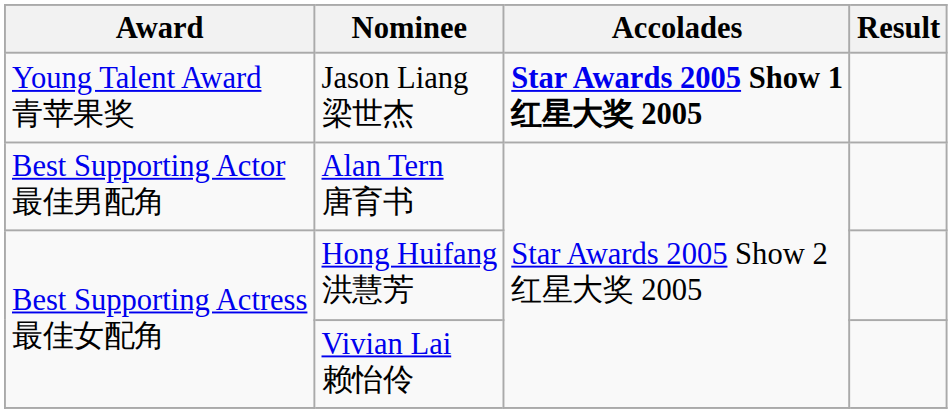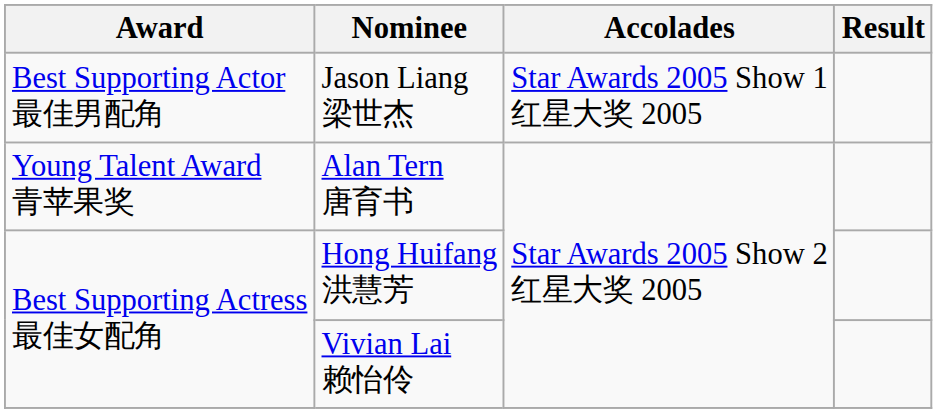 <table class="wikitable">
 <tr>
 <th>Award</th>
 <th>Nominee</th>
 <th>Accolades</th>
 <th>Result</th>
 </tr>
 <tr>
-<td><a href='#'>Young Talent Award</a> <br> 青苹果奖</td>
+<td><a href='#'>Best Supporting Actor</a> <br> 最佳男配角</td>
 <td>Jason Liang <br>梁世杰</td>
-<td><strong><a href='#'>Star Awards 2005</a> Show 1 <br> 红星大奖 2005</strong></td>
+<td><a href='#'>Star Awards 2005</a> Show 1 <br> 红星大奖 2005</td>
 <td></td>
 </tr>
 <tr>
-<td><a href='#'>Best Supporting Actor</a> <br> 最佳男配角</td>
+<td><a href='#'>Young Talent Award</a> <br> 青苹果奖</td>
 <td><a href='#'>Alan Tern</a> <br> 唐育书</td>
 <td rowspan ="3"><a href='#'>Star Awards 2005</a> Show 2 <br> 红星大奖 2005</td>
 <td></td>
 </tr>
 <tr>
 <td rowspan="2"><a href='#'>Best Supporting Actress</a> <br> 最佳女配角</td>
 <td><a href='#'>Hong Huifang</a> <br> 洪慧芳</td>
 <td></td>
 </tr>
 <tr>
 <td><a href='#'>Vivian Lai</a> <br> 赖怡伶</td>
 <td></td>
 </tr>
 </table>
